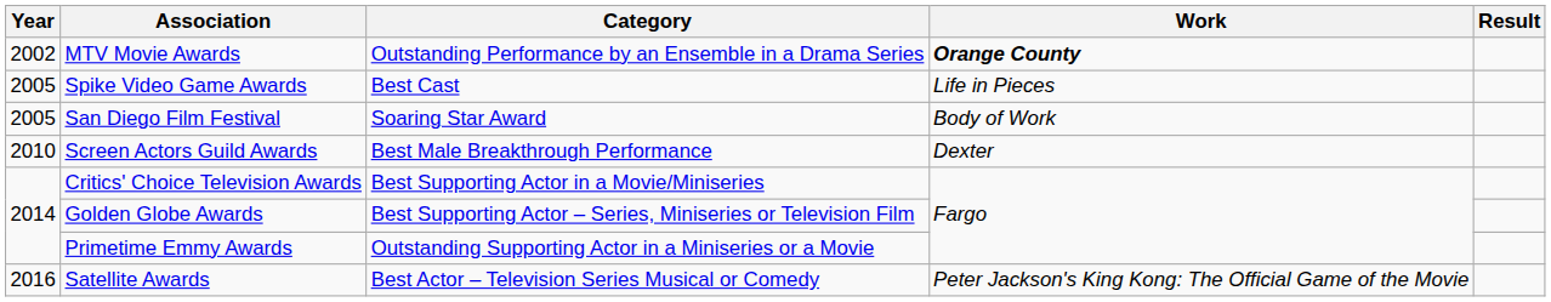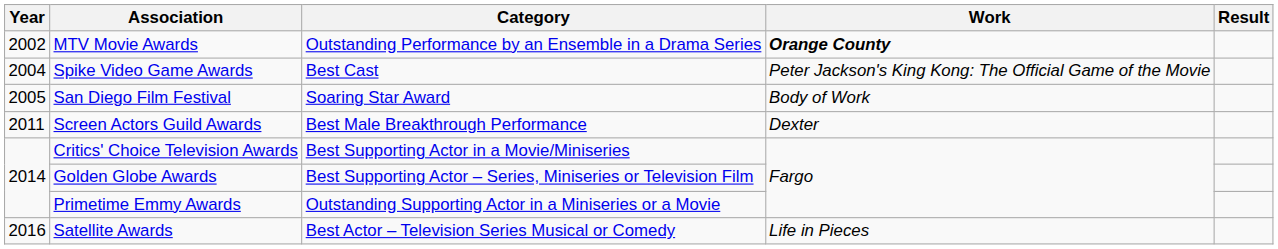 <table class="wikitable">
 <tr>
 <th>Year</th>
 <th>Association</th>
 <th>Category</th>
 <th>Work</th>
 <th>Result</th>
 </tr>
 <tr>
 <td>2002</td>
 <td><a href='#'>MTV Movie Awards</a></td>
 <td><a href='#'>Outstanding Performance by an Ensemble in a Drama Series</a></td>
 <td><strong><em>Orange County</em></strong></td>
 <td></td>
 </tr>
 <tr>
-<td>2005</td>
+<td>2004</td>
 <td><a href='#'>Spike Video Game Awards</a></td>
 <td><a href='#'>Best Cast</a></td>
-<td><em>Life in Pieces</em></td>
+<td><em>Peter Jackson's King Kong: The Official Game of the Movie</em></td>
 <td></td>
 </tr>
 <tr>
 <td>2005</td>
 <td><a href='#'>San Diego Film Festival</a></td>
 <td><a href='#'>Soaring Star Award</a></td>
 <td><em>Body of Work</em></td>
 <td></td>
 </tr>
 <tr>
-<td>2010</td>
+<td>2011</td>
 <td><a href='#'>Screen Actors Guild Awards</a></td>
 <td><a href='#'>Best Male Breakthrough Performance</a></td>
 <td><em>Dexter</em></td>
 <td></td>
 </tr>
 <tr>
 <td rowspan="3">2014</td>
 <td><a href='#'>Critics' Choice Television Awards</a></td>
 <td><a href='#'>Best Supporting Actor in a Movie/Miniseries</a></td>
 <td rowspan=3><em>Fargo</em></td>
 <td></td>
 </tr>
 <tr>
 <td><a href='#'>Golden Globe Awards</a></td>
 <td><a href='#'>Best Supporting Actor – Series, Miniseries or Television Film</a></td>
 <td></td>
 </tr>
 <tr>
 <td><a href='#'>Primetime Emmy Awards</a></td>
 <td><a href='#'>Outstanding Supporting Actor in a Miniseries or a Movie</a></td>
 <td></td>
 </tr>
 <tr>
 <td>2016</td>
 <td><a href='#'>Satellite Awards</a></td>
 <td><a href='#'>Best Actor – Television Series Musical or Comedy</a></td>
-<td><em>Peter Jackson's King Kong: The Official Game of the Movie</em></td>
+<td><em>Life in Pieces</em></td>
 <td></td>
 </tr>
 </table>
